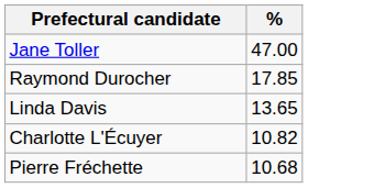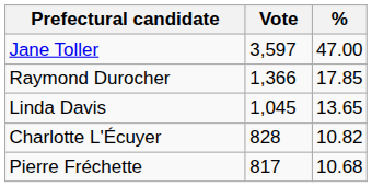 <table class="wikitable">
 <tr>
 <th bgcolor="#DDDDFF" width="200px">Prefectural candidate</th>
+<th bgcolor="#DDDDFF" width="50px">Vote</th>
 <th bgcolor="#DDDDFF" width="30px">%</th>
 </tr>
 <tr>
 <td><a href='#'>Jane Toller</a></td>
+<td>3,597</td>
 <td>47.00</td>
 </tr>
 <tr>
 <td>Raymond Durocher</td>
+<td>1,366</td>
 <td>17.85</td>
 </tr>
 <tr>
 <td>Linda Davis</td>
+<td>1,045</td>
 <td>13.65</td>
 </tr>
 <tr>
 <td>Charlotte L'Écuyer</td>
+<td>828</td>
 <td>10.82</td>
 </tr>
 <tr>
 <td>Pierre Fréchette</td>
+<td>817</td>
 <td>10.68</td>
 </tr>
 </table>
